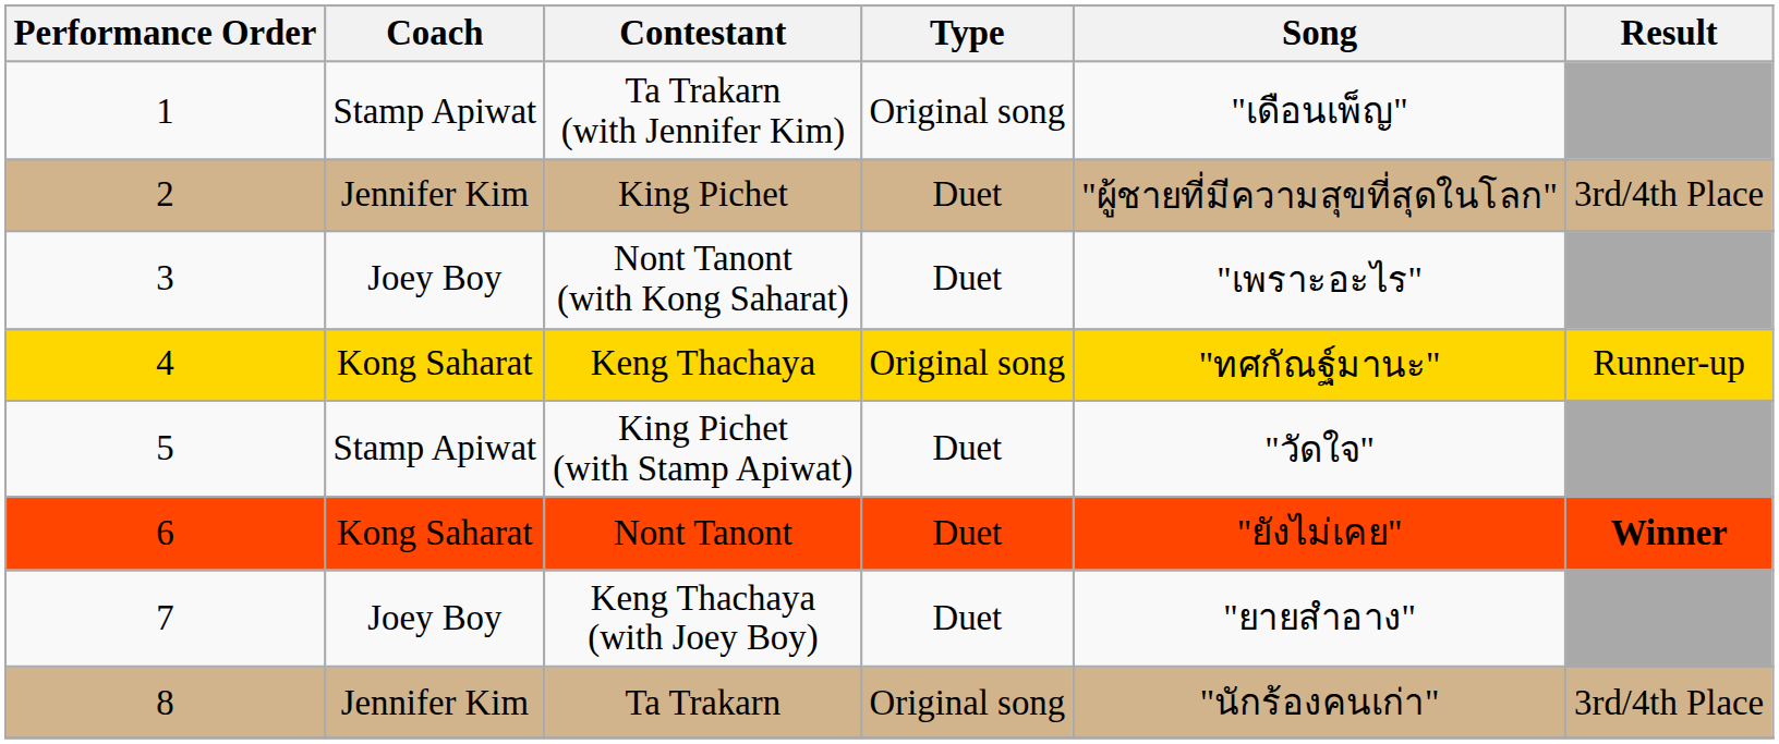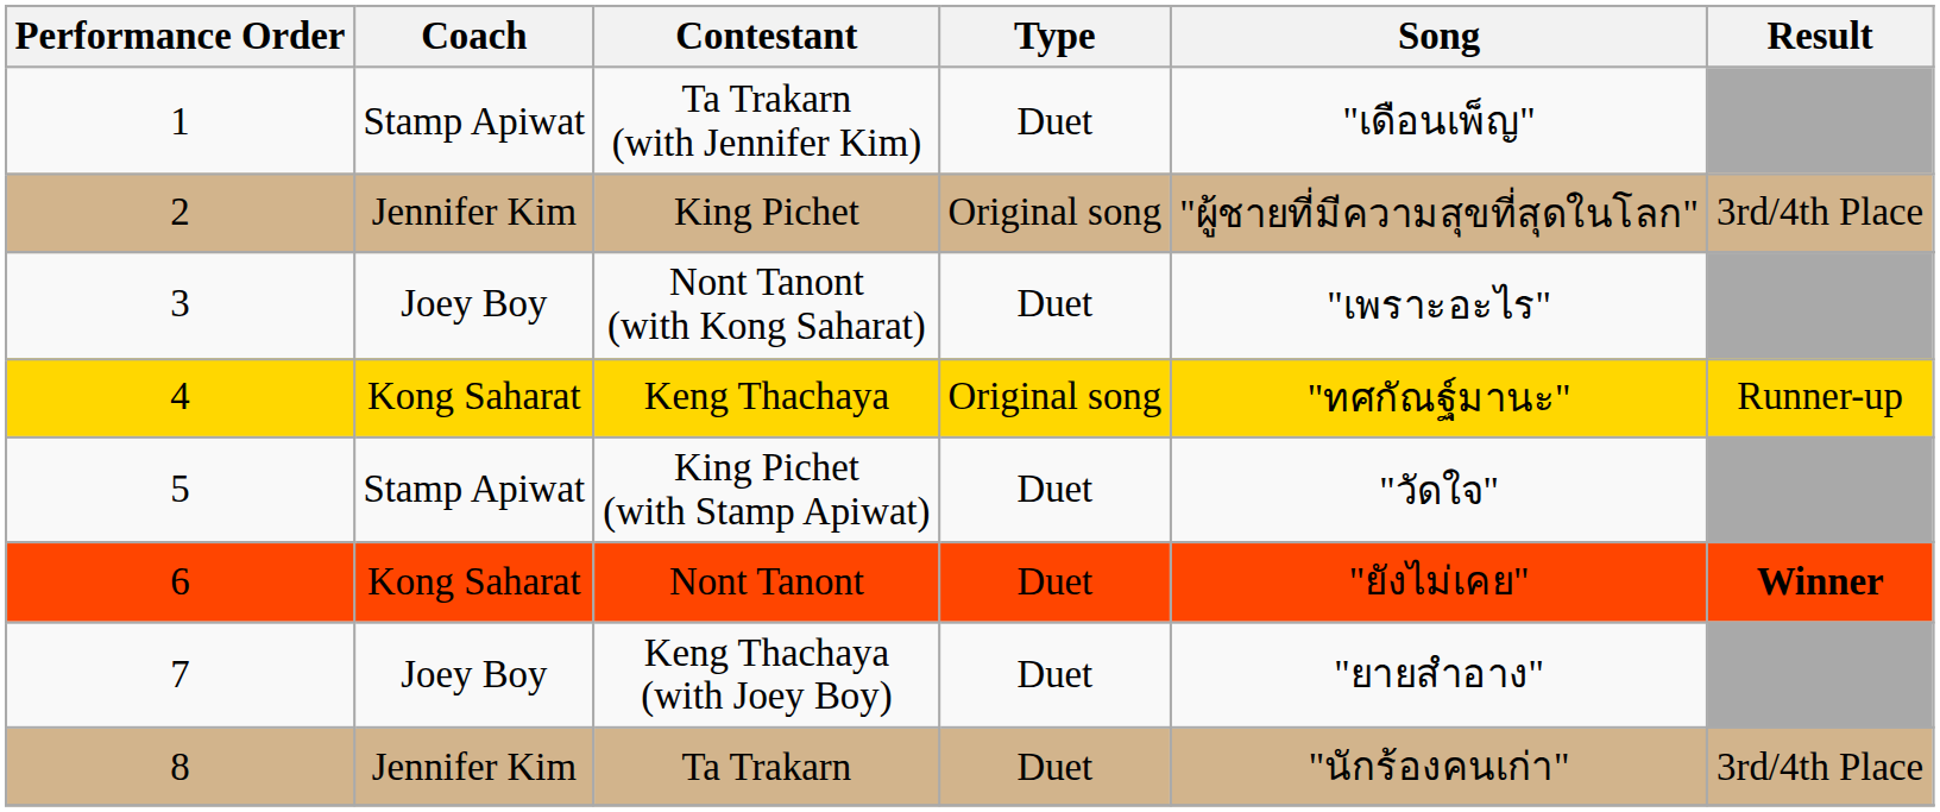 <table class="wikitable sortable" style="text-align: center; width: auto;">
 <tr>
 <th>Performance Order</th>
 <th>Coach</th>
 <th>Contestant</th>
 <th>Type</th>
 <th>Song</th>
 <th>Result</th>
 </tr>
 <tr>
 <td>1</td>
 <td>Stamp Apiwat</td>
 <td>Ta Trakarn<br>(with Jennifer Kim)</td>
-<td>Original song</td>
+<td>Duet</td>
 <td>"เดือนเพ็ญ"</td>
 <td style="background:darkgrey;"></td>
 </tr>
 <tr style="background:tan;">
 <td>2</td>
 <td>Jennifer Kim</td>
 <td>King Pichet</td>
-<td>Duet</td>
+<td>Original song</td>
 <td>"ผู้ชายที่มีความสุขที่สุดในโลก"</td>
 <td>3rd/4th Place</td>
 </tr>
 <tr>
 </tr>
 <tr>
 <td>3</td>
 <td>Joey Boy</td>
 <td>Nont Tanont<br>(with Kong Saharat)</td>
 <td>Duet</td>
 <td>"เพราะอะไร"</td>
 <td style="background:darkgrey;"></td>
 </tr>
 <tr style="background:gold;">
 <td>4</td>
 <td>Kong Saharat</td>
 <td>Keng Thachaya</td>
 <td>Original song</td>
 <td>"ทศกัณฐ์มานะ"</td>
 <td>Runner-up</td>
 </tr>
 <tr>
 <td>5</td>
 <td>Stamp Apiwat</td>
 <td>King Pichet<br>(with Stamp Apiwat)</td>
 <td>Duet</td>
 <td>"วัดใจ"</td>
 <td style="background:darkgrey;"></td>
 </tr>
 <tr style="background:#FF4500;">
 <td>6</td>
 <td>Kong Saharat</td>
 <td>Nont Tanont</td>
 <td>Duet</td>
 <td>"ยังไม่เคย"</td>
 <td><strong>Winner</strong></td>
 </tr>
 <tr>
 <td>7</td>
 <td>Joey Boy</td>
 <td>Keng Thachaya<br>(with Joey Boy)</td>
 <td>Duet</td>
 <td>"ยายสำอาง"</td>
 <td style="background:darkgrey;"></td>
 </tr>
 <tr style="background:tan;">
 <td>8</td>
 <td>Jennifer Kim</td>
 <td>Ta Trakarn</td>
-<td>Original song</td>
+<td>Duet</td>
 <td>"นักร้องคนเก่า"</td>
 <td>3rd/4th Place</td>
 </tr>
 <tr>
 </tr>
 </table>
